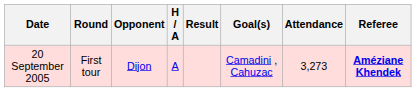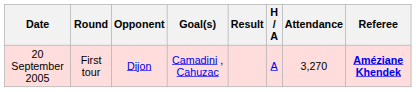 <table class="wikitable" style="text-align:center">
 <tr>
 <th class="sortable">Date</th>
 <th>Round</th>
 <th>Opponent</th>
+<th>Goal(s)</th>
+<th>Result</th>
 <th>H / A</th>
-<th>Result</th>
-<th>Goal(s)</th>
 <th>Attendance</th>
 <th>Referee</th>
 </tr>
 <tr style="background:#fdd;">
 <td>20 September 2005</td>
 <td>First tour</td>
 <td><a href='#'>Dijon</a></td>
+<td><a href='#'>Camadini</a> , <a href='#'>Cahuzac</a> </td>
+<td></td>
 <td><a href='#'>A</a></td>
-<td></td>
-<td><a href='#'>Camadini</a> , <a href='#'>Cahuzac</a> </td>
-<td>3,273</td>
+<td>3,270</td>
 <td><strong><a href='#'>Améziane Khendek</a></strong></td>
 </tr>
 </table>
